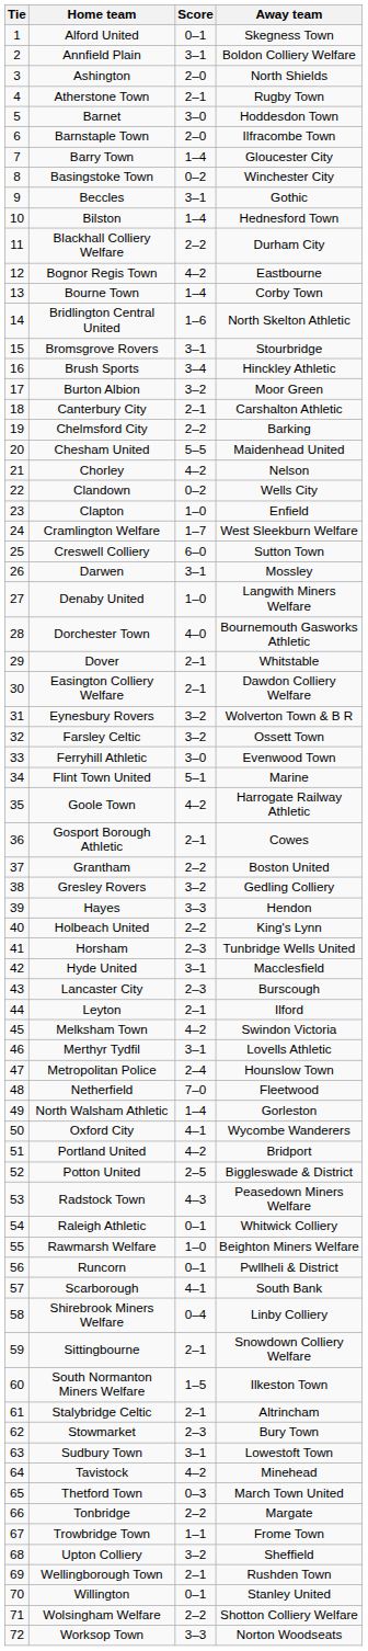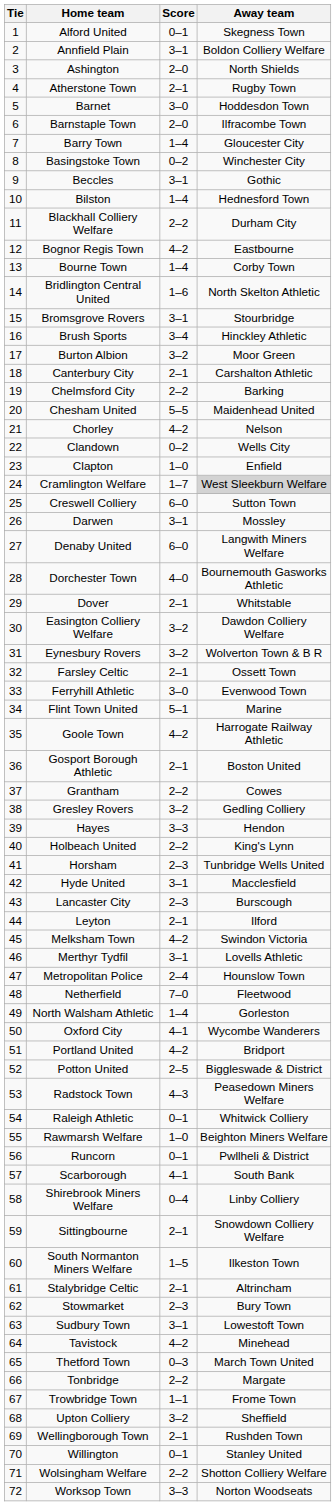 <table class="wikitable" style="text-align:center;">
 <tr>
 <th width=20>Tie</th>
 <th width=175>Home team</th>
 <th width=20>Score</th>
 <th width=175>Away team</th>
 </tr>
 <tr>
 <td>1</td>
 <td>Alford United</td>
 <td>0–1</td>
 <td>Skegness Town</td>
 </tr>
 <tr>
 <td>2</td>
 <td>Annfield Plain</td>
 <td>3–1</td>
 <td>Boldon Colliery Welfare</td>
 </tr>
 <tr>
 <td>3</td>
 <td>Ashington</td>
 <td>2–0</td>
 <td>North Shields</td>
 </tr>
 <tr>
 <td>4</td>
 <td>Atherstone Town</td>
 <td>2–1</td>
 <td>Rugby Town</td>
 </tr>
 <tr>
 <td>5</td>
 <td>Barnet</td>
 <td>3–0</td>
 <td>Hoddesdon Town</td>
 </tr>
 <tr>
 <td>6</td>
 <td>Barnstaple Town</td>
 <td>2–0</td>
 <td>Ilfracombe Town</td>
 </tr>
 <tr>
 <td>7</td>
 <td>Barry Town</td>
 <td>1–4</td>
 <td>Gloucester City</td>
 </tr>
 <tr>
 <td>8</td>
 <td>Basingstoke Town</td>
 <td>0–2</td>
 <td>Winchester City</td>
 </tr>
 <tr>
 <td>9</td>
 <td>Beccles</td>
 <td>3–1</td>
 <td>Gothic</td>
 </tr>
 <tr>
 <td>10</td>
 <td>Bilston</td>
 <td>1–4</td>
 <td>Hednesford Town</td>
 </tr>
 <tr>
 <td>11</td>
 <td>Blackhall Colliery Welfare</td>
 <td>2–2</td>
 <td>Durham City</td>
 </tr>
 <tr>
 <td>12</td>
 <td>Bognor Regis Town</td>
 <td>4–2</td>
 <td>Eastbourne</td>
 </tr>
 <tr>
 <td>13</td>
 <td>Bourne Town</td>
 <td>1–4</td>
 <td>Corby Town</td>
 </tr>
 <tr>
 <td>14</td>
 <td>Bridlington Central United</td>
 <td>1–6</td>
 <td>North Skelton Athletic</td>
 </tr>
 <tr>
 <td>15</td>
 <td>Bromsgrove Rovers</td>
 <td>3–1</td>
 <td>Stourbridge</td>
 </tr>
 <tr>
 <td>16</td>
 <td>Brush Sports</td>
 <td>3–4</td>
 <td>Hinckley Athletic</td>
 </tr>
 <tr>
 <td>17</td>
 <td>Burton Albion</td>
 <td>3–2</td>
 <td>Moor Green</td>
 </tr>
 <tr>
 <td>18</td>
 <td>Canterbury City</td>
 <td>2–1</td>
 <td>Carshalton Athletic</td>
 </tr>
 <tr>
 <td>19</td>
 <td>Chelmsford City</td>
 <td>2–2</td>
 <td>Barking</td>
 </tr>
 <tr>
 <td>20</td>
 <td>Chesham United</td>
 <td>5–5</td>
 <td>Maidenhead United</td>
 </tr>
 <tr>
 <td>21</td>
 <td>Chorley</td>
 <td>4–2</td>
 <td>Nelson</td>
 </tr>
 <tr>
 <td>22</td>
 <td>Clandown</td>
 <td>0–2</td>
 <td>Wells City</td>
 </tr>
 <tr>
 <td>23</td>
 <td>Clapton</td>
 <td>1–0</td>
 <td>Enfield</td>
 </tr>
 <tr>
 <td>24</td>
 <td>Cramlington Welfare</td>
 <td>1–7</td>
-<td>West Sleekburn Welfare</td>
+<td style="background: lightgrey;">West Sleekburn Welfare</td>
 </tr>
 <tr>
 <td>25</td>
 <td>Creswell Colliery</td>
 <td>6–0</td>
 <td>Sutton Town</td>
 </tr>
 <tr>
 <td>26</td>
 <td>Darwen</td>
 <td>3–1</td>
 <td>Mossley</td>
 </tr>
 <tr>
 <td>27</td>
 <td>Denaby United</td>
-<td>1–0</td>
+<td>6–0</td>
 <td>Langwith Miners Welfare</td>
 </tr>
 <tr>
 <td>28</td>
 <td>Dorchester Town</td>
 <td>4–0</td>
 <td>Bournemouth Gasworks Athletic</td>
 </tr>
 <tr>
 <td>29</td>
 <td>Dover</td>
 <td>2–1</td>
 <td>Whitstable</td>
 </tr>
 <tr>
 <td>30</td>
 <td>Easington Colliery Welfare</td>
-<td>2–1</td>
+<td>3–2</td>
 <td>Dawdon Colliery Welfare</td>
 </tr>
 <tr>
 <td>31</td>
 <td>Eynesbury Rovers</td>
 <td>3–2</td>
 <td>Wolverton Town & B R</td>
 </tr>
 <tr>
 <td>32</td>
 <td>Farsley Celtic</td>
-<td>3–2</td>
+<td>2–1</td>
 <td>Ossett Town</td>
 </tr>
 <tr>
 <td>33</td>
 <td>Ferryhill Athletic</td>
 <td>3–0</td>
 <td>Evenwood Town</td>
 </tr>
 <tr>
 <td>34</td>
 <td>Flint Town United</td>
 <td>5–1</td>
 <td>Marine</td>
 </tr>
 <tr>
 <td>35</td>
 <td>Goole Town</td>
 <td>4–2</td>
 <td>Harrogate Railway Athletic</td>
 </tr>
 <tr>
 <td>36</td>
 <td>Gosport Borough Athletic</td>
 <td>2–1</td>
-<td>Cowes</td>
+<td>Boston United</td>
 </tr>
 <tr>
 <td>37</td>
 <td>Grantham</td>
 <td>2–2</td>
-<td>Boston United</td>
+<td>Cowes</td>
 </tr>
 <tr>
 <td>38</td>
 <td>Gresley Rovers</td>
 <td>3–2</td>
 <td>Gedling Colliery</td>
 </tr>
 <tr>
 <td>39</td>
 <td>Hayes</td>
 <td>3–3</td>
 <td>Hendon</td>
 </tr>
 <tr>
 <td>40</td>
 <td>Holbeach United</td>
 <td>2–2</td>
 <td>King's Lynn</td>
 </tr>
 <tr>
 <td>41</td>
 <td>Horsham</td>
 <td>2–3</td>
 <td>Tunbridge Wells United</td>
 </tr>
 <tr>
 <td>42</td>
 <td>Hyde United</td>
 <td>3–1</td>
 <td>Macclesfield</td>
 </tr>
 <tr>
 <td>43</td>
 <td>Lancaster City</td>
 <td>2–3</td>
 <td>Burscough</td>
 </tr>
 <tr>
 <td>44</td>
 <td>Leyton</td>
 <td>2–1</td>
 <td>Ilford</td>
 </tr>
 <tr>
 <td>45</td>
 <td>Melksham Town</td>
 <td>4–2</td>
 <td>Swindon Victoria</td>
 </tr>
 <tr>
 <td>46</td>
 <td>Merthyr Tydfil</td>
 <td>3–1</td>
 <td>Lovells Athletic</td>
 </tr>
 <tr>
 <td>47</td>
 <td>Metropolitan Police</td>
 <td>2–4</td>
 <td>Hounslow Town</td>
 </tr>
 <tr>
 <td>48</td>
 <td>Netherfield</td>
 <td>7–0</td>
 <td>Fleetwood</td>
 </tr>
 <tr>
 <td>49</td>
 <td>North Walsham Athletic</td>
 <td>1–4</td>
 <td>Gorleston</td>
 </tr>
 <tr>
 <td>50</td>
 <td>Oxford City</td>
 <td>4–1</td>
 <td>Wycombe Wanderers</td>
 </tr>
 <tr>
 <td>51</td>
 <td>Portland United</td>
 <td>4–2</td>
 <td>Bridport</td>
 </tr>
 <tr>
 <td>52</td>
 <td>Potton United</td>
 <td>2–5</td>
 <td>Biggleswade & District</td>
 </tr>
 <tr>
 <td>53</td>
 <td>Radstock Town</td>
 <td>4–3</td>
 <td>Peasedown Miners Welfare</td>
 </tr>
 <tr>
 <td>54</td>
 <td>Raleigh Athletic</td>
 <td>0–1</td>
 <td>Whitwick Colliery</td>
 </tr>
 <tr>
 <td>55</td>
 <td>Rawmarsh Welfare</td>
 <td>1–0</td>
 <td>Beighton Miners Welfare</td>
 </tr>
 <tr>
 <td>56</td>
 <td>Runcorn</td>
 <td>0–1</td>
 <td>Pwllheli & District</td>
 </tr>
 <tr>
 <td>57</td>
 <td>Scarborough</td>
 <td>4–1</td>
 <td>South Bank</td>
 </tr>
 <tr>
 <td>58</td>
 <td>Shirebrook Miners Welfare</td>
 <td>0–4</td>
 <td>Linby Colliery</td>
 </tr>
 <tr>
 <td>59</td>
 <td>Sittingbourne</td>
 <td>2–1</td>
 <td>Snowdown Colliery Welfare</td>
 </tr>
 <tr>
 <td>60</td>
 <td>South Normanton Miners Welfare</td>
 <td>1–5</td>
 <td>Ilkeston Town</td>
 </tr>
 <tr>
 <td>61</td>
 <td>Stalybridge Celtic</td>
 <td>2–1</td>
 <td>Altrincham</td>
 </tr>
 <tr>
 <td>62</td>
 <td>Stowmarket</td>
 <td>2–3</td>
 <td>Bury Town</td>
 </tr>
 <tr>
 <td>63</td>
 <td>Sudbury Town</td>
 <td>3–1</td>
 <td>Lowestoft Town</td>
 </tr>
 <tr>
 <td>64</td>
 <td>Tavistock</td>
 <td>4–2</td>
 <td>Minehead</td>
 </tr>
 <tr>
 <td>65</td>
 <td>Thetford Town</td>
 <td>0–3</td>
 <td>March Town United</td>
 </tr>
 <tr>
 <td>66</td>
 <td>Tonbridge</td>
 <td>2–2</td>
 <td>Margate</td>
 </tr>
 <tr>
 <td>67</td>
 <td>Trowbridge Town</td>
 <td>1–1</td>
 <td>Frome Town</td>
 </tr>
 <tr>
 <td>68</td>
 <td>Upton Colliery</td>
 <td>3–2</td>
 <td>Sheffield</td>
 </tr>
 <tr>
 <td>69</td>
 <td>Wellingborough Town</td>
 <td>2–1</td>
 <td>Rushden Town</td>
 </tr>
 <tr>
 <td>70</td>
 <td>Willington</td>
 <td>0–1</td>
 <td>Stanley United</td>
 </tr>
 <tr>
 <td>71</td>
 <td>Wolsingham Welfare</td>
 <td>2–2</td>
 <td>Shotton Colliery Welfare</td>
 </tr>
 <tr>
 <td>72</td>
 <td>Worksop Town</td>
 <td>3–3</td>
 <td>Norton Woodseats</td>
 </tr>
 </table>
